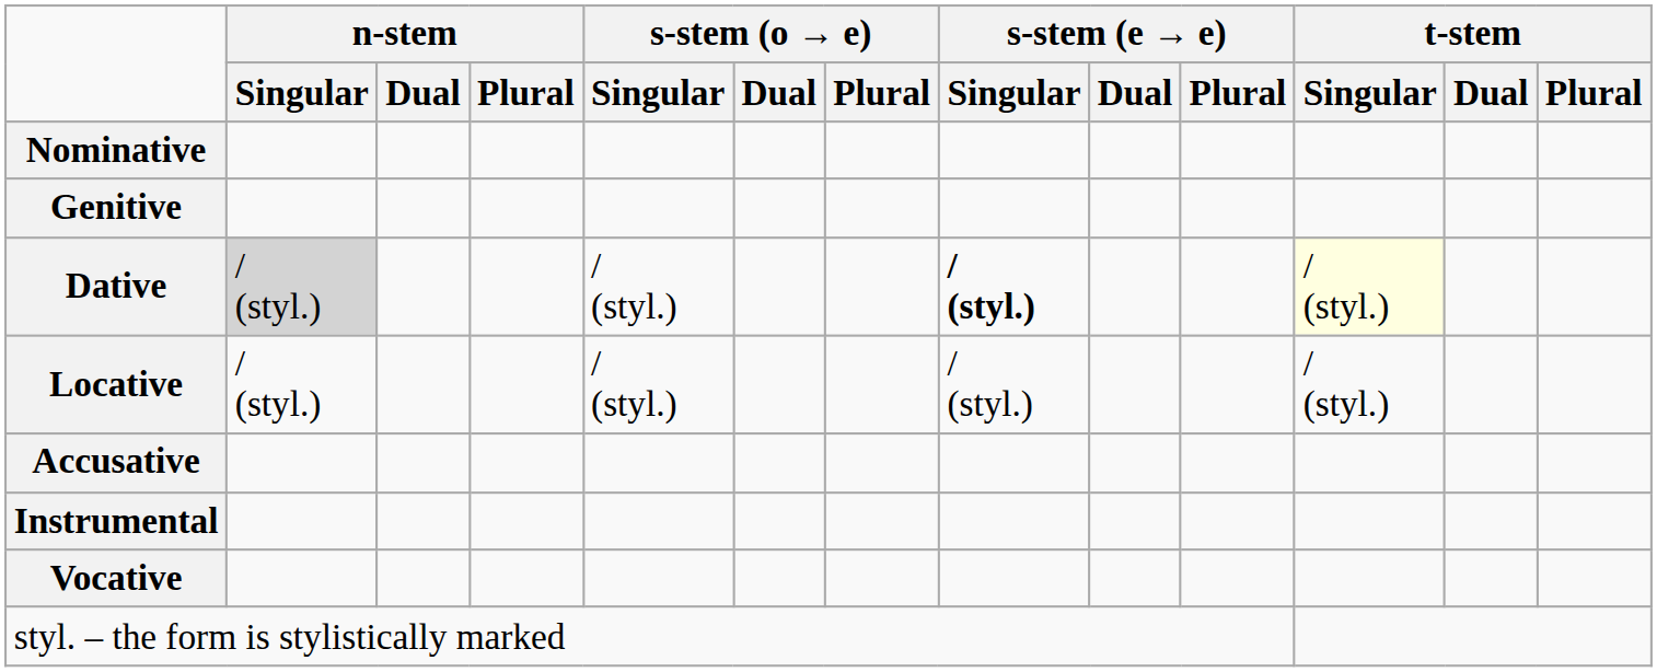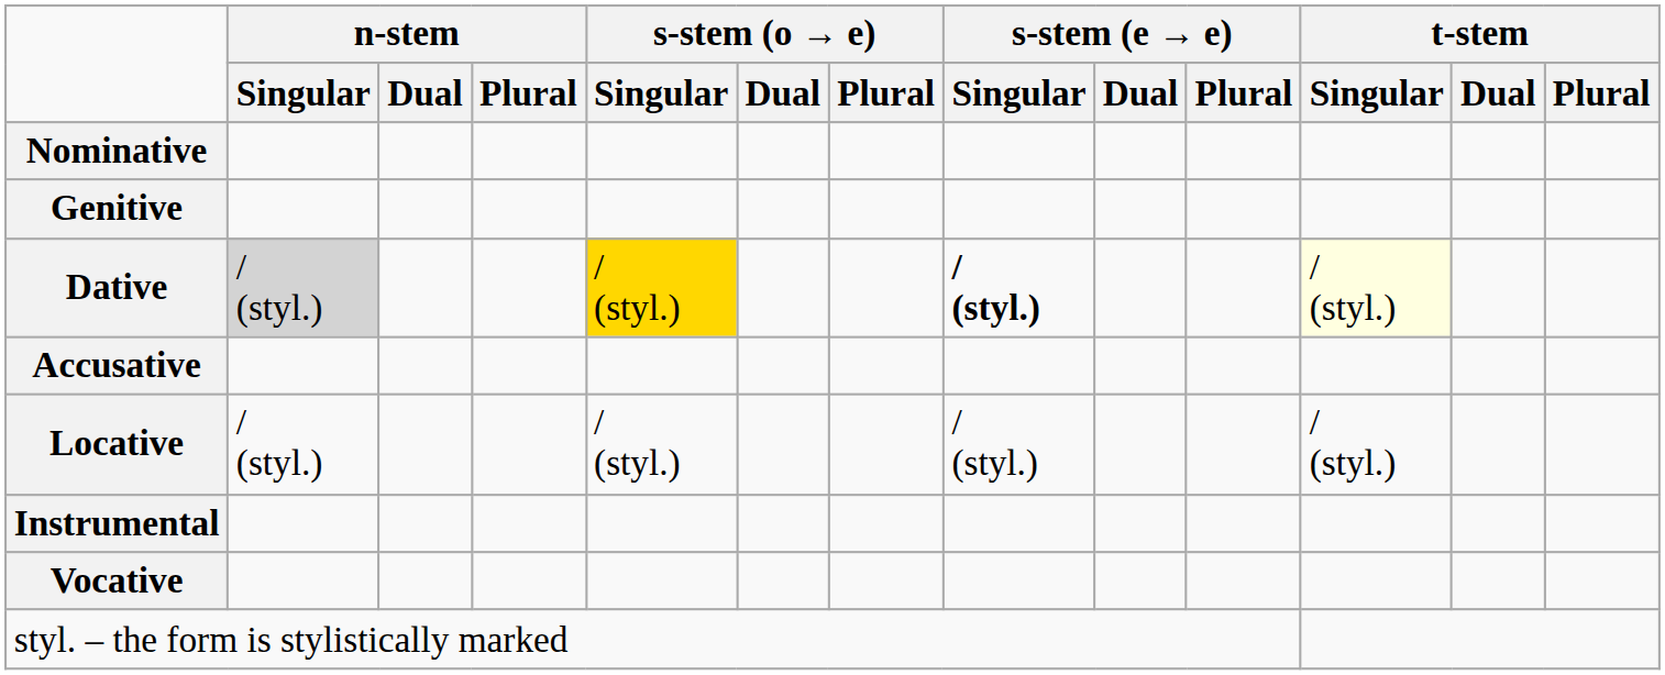 <table class="wikitable">
 <tr>
 <td rowspan="2"></td>
 <th colspan="3">n-stem</th>
 <th colspan="3">s-stem (o → e)</th>
 <th colspan="3">s-stem (e → e)</th>
 <th colspan="3">t-stem</th>
 </tr>
 <tr>
 <th>Singular</th>
 <th>Dual</th>
 <th>Plural</th>
 <th>Singular</th>
 <th>Dual</th>
 <th>Plural</th>
 <th>Singular</th>
 <th>Dual</th>
 <th>Plural</th>
 <th>Singular</th>
 <th>Dual</th>
 <th>Plural</th>
 </tr>
 <tr>
 <th>Nominative</th>
 <td></td>
 <td></td>
 <td></td>
 <td></td>
 <td></td>
 <td></td>
 <td></td>
 <td></td>
 <td></td>
 <td></td>
 <td></td>
 <td></td>
 </tr>
 <tr>
 <th>Genitive</th>
 <td></td>
 <td></td>
 <td></td>
 <td></td>
 <td></td>
 <td></td>
 <td></td>
 <td></td>
 <td></td>
 <td></td>
 <td></td>
 <td></td>
 </tr>
 <tr>
 <th>Dative</th>
 <td style="background: lightgrey;"> /<br> (styl.)</td>
 <td></td>
 <td></td>
-<td> /<br> (styl.)</td>
+<td style="background: gold;"> /<br> (styl.)</td>
 <td></td>
 <td></td>
 <td><strong> /<br> (styl.)</strong></td>
 <td></td>
 <td></td>
 <td style="background: lightyellow;"> /<br> (styl.)</td>
+<td></td>
+<td></td>
+</tr>
+<tr>
+<th>Accusative</th>
+<td></td>
+<td></td>
+<td></td>
+<td></td>
+<td></td>
+<td></td>
+<td></td>
+<td></td>
+<td></td>
+<td></td>
 <td></td>
 <td></td>
 </tr>
 <tr>
 <th>Locative</th>
 <td> /<br> (styl.)</td>
 <td></td>
 <td></td>
 <td> /<br> (styl.)</td>
 <td></td>
 <td></td>
 <td> /<br> (styl.)</td>
 <td></td>
 <td></td>
 <td> /<br> (styl.)</td>
-<td></td>
-<td></td>
-</tr>
-<tr>
-<th>Accusative</th>
-<td></td>
-<td></td>
-<td></td>
-<td></td>
-<td></td>
-<td></td>
-<td></td>
-<td></td>
-<td></td>
-<td></td>
 <td></td>
 <td></td>
 </tr>
 <tr>
 <th>Instrumental</th>
 <td></td>
 <td></td>
 <td></td>
 <td></td>
 <td></td>
 <td></td>
 <td></td>
 <td></td>
 <td></td>
 <td></td>
 <td></td>
 <td></td>
 </tr>
 <tr>
 <th>Vocative</th>
 <td></td>
 <td></td>
 <td></td>
 <td></td>
 <td></td>
 <td></td>
 <td></td>
 <td></td>
 <td></td>
 <td></td>
 <td></td>
 <td></td>
 </tr>
 <tr>
 <td colspan="10">styl. – the form is stylistically marked</td>
 </tr>
 </table>
